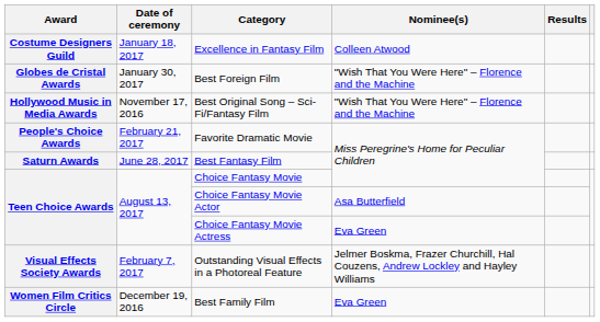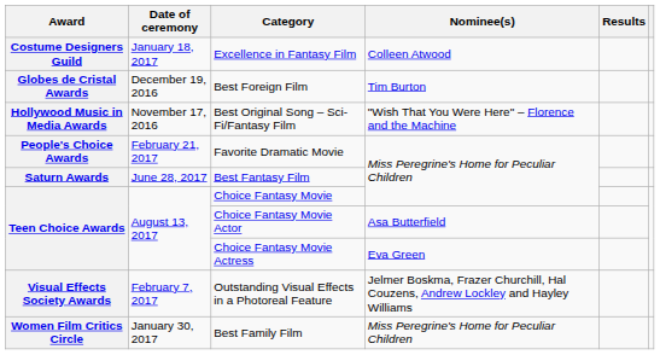 <table class="wikitable plainrowheaders sortable">
 <tr>
 <th scope="col">Award</th>
 <th scope="col">Date of ceremony</th>
 <th scope="col">Category</th>
 <th scope="col">Nominee(s)</th>
 <th scope="col">Results</th>
 <th scope="col" class="unsortable"></th>
 </tr>
 <tr>
 <th scope="row"><a href='#'>Costume Designers Guild</a></th>
 <td><a href='#'>January 18, 2017</a></td>
 <td><a href='#'>Excellence in Fantasy Film</a></td>
 <td data-sort-value="Atwood, Colleen"><a href='#'>Colleen Atwood</a></td>
 <td></td>
 <td></td>
 </tr>
 <tr>
 <th scope="row"><a href='#'>Globes de Cristal Awards</a></th>
-<td>January 30, 2017</td>
+<td>December 19, 2016</td>
 <td>Best Foreign Film</td>
-<td data-sort-value="Wish That You Were Here">"Wish That You Were Here" – <a href='#'>Florence and the Machine</a></td>
+<td data-sort-value="Burton, Tim"><a href='#'>Tim Burton</a></td>
 <td></td>
 <td></td>
 </tr>
 <tr>
 <th scope="row"><a href='#'>Hollywood Music in Media Awards</a></th>
 <td>November 17, 2016</td>
 <td>Best Original Song – Sci-Fi/Fantasy Film</td>
 <td data-sort-value="Wish That You Were Here">"Wish That You Were Here" – <a href='#'>Florence and the Machine</a></td>
 <td></td>
 <td><br></td>
 </tr>
 <tr>
 <th scope="row"><a href='#'>People's Choice Awards</a></th>
 <td><a href='#'>February 21, 2017</a></td>
 <td>Favorite Dramatic Movie</td>
 <td rowspan="3"><em>Miss Peregrine's Home for Peculiar Children</em></td>
 <td></td>
 <td></td>
 </tr>
 <tr>
 <th scope="row"><a href='#'>Saturn Awards</a></th>
 <td><a href='#'>June 28, 2017</a></td>
 <td><a href='#'>Best Fantasy Film</a></td>
 <td></td>
 <td></td>
 </tr>
 <tr>
 <th scope="row" rowspan="3"><a href='#'>Teen Choice Awards</a></th>
 <td rowspan="3"><a href='#'>August 13, 2017</a></td>
 <td><a href='#'>Choice Fantasy Movie</a></td>
 <td></td>
 <td rowspan="3"></td>
 </tr>
 <tr>
 <td><a href='#'>Choice Fantasy Movie Actor</a></td>
 <td data-sort-value="Butterfield, Asa"><a href='#'>Asa Butterfield</a></td>
 <td></td>
 </tr>
 <tr>
 <td><a href='#'>Choice Fantasy Movie Actress</a></td>
 <td data-sort-value="Green, Eva"><a href='#'>Eva Green</a></td>
 <td></td>
 </tr>
 <tr>
 <th scope="row"><a href='#'>Visual Effects Society Awards</a></th>
 <td><a href='#'>February 7, 2017</a></td>
 <td>Outstanding Visual Effects in a Photoreal Feature</td>
 <td data-sort-value="Boskma, Jelmer">Jelmer Boskma, Frazer Churchill, Hal Couzens, <a href='#'>Andrew Lockley</a> and Hayley Williams</td>
 <td></td>
 <td></td>
 </tr>
 <tr>
 <th scope="row"><a href='#'>Women Film Critics Circle</a></th>
-<td>December 19, 2016</td>
+<td>January 30, 2017</td>
 <td>Best Family Film</td>
-<td data-sort-value="Green, Eva"><a href='#'>Eva Green</a></td>
+<td><em>Miss Peregrine's Home for Peculiar Children</em></td>
 <td></td>
 <td></td>
 </tr>
 </table>
